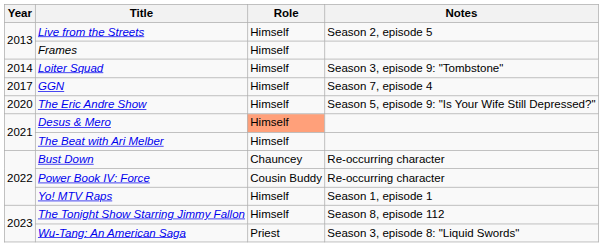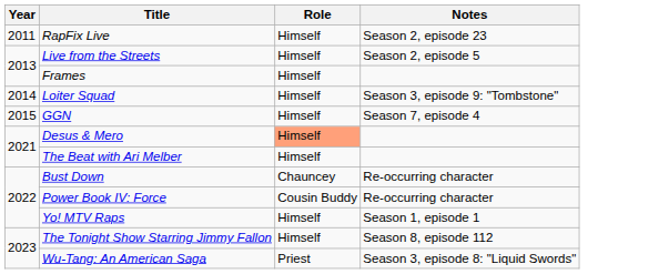 <table class="wikitable">
 <tr>
 <th>Year</th>
 <th>Title</th>
 <th>Role</th>
 <th>Notes</th>
+</tr>
+<tr>
+<td>2011</td>
+<td><em>RapFix Live</em></td>
+<td>Himself</td>
+<td>Season 2, episode 23</td>
 </tr>
 <tr>
 <td rowspan="2">2013</td>
 <td><em><a href='#'>Live from the Streets</a></em></td>
 <td>Himself</td>
 <td>Season 2, episode 5</td>
 </tr>
 <tr>
 <td><em>Frames</em></td>
 <td>Himself</td>
 <td></td>
 </tr>
 <tr>
 <td>2014</td>
 <td><em><a href='#'>Loiter Squad</a></em></td>
 <td>Himself</td>
 <td>Season 3, episode 9: "Tombstone"</td>
 </tr>
 <tr>
-<td>2017</td>
+<td>2015</td>
 <td><em><a href='#'>GGN</a></em></td>
 <td>Himself</td>
 <td>Season 7, episode 4</td>
-</tr>
-<tr>
-<td>2020</td>
-<td><em><a href='#'>The Eric Andre Show</a></em></td>
-<td>Himself</td>
-<td>Season 5, episode 9: "Is Your Wife Still Depressed?"</td>
 </tr>
 <tr>
 <td rowspan="2">2021</td>
 <td><em><a href='#'>Desus & Mero</a></em></td>
 <td style="background: lightsalmon;">Himself</td>
 <td></td>
 </tr>
 <tr>
 <td><em><a href='#'>The Beat with Ari Melber</a></em></td>
 <td>Himself</td>
 <td></td>
 </tr>
 <tr>
 <td rowspan="3">2022</td>
 <td><em><a href='#'>Bust Down</a></em></td>
 <td>Chauncey</td>
 <td>Re-occurring character</td>
 </tr>
 <tr>
 <td><em><a href='#'>Power Book IV: Force</a></em></td>
 <td>Cousin Buddy</td>
 <td>Re-occurring character</td>
 </tr>
 <tr>
 <td><em><a href='#'>Yo! MTV Raps</a></em></td>
 <td>Himself</td>
 <td>Season 1, episode 1</td>
 </tr>
 <tr>
 <td rowspan="2">2023</td>
 <td><em><a href='#'>The Tonight Show Starring Jimmy Fallon</a></em></td>
 <td>Himself</td>
 <td>Season 8, episode 112</td>
 </tr>
 <tr>
 <td><em><a href='#'>Wu-Tang: An American Saga</a></em></td>
 <td>Priest</td>
 <td>Season 3, episode 8: "Liquid Swords"</td>
 </tr>
 </table>
